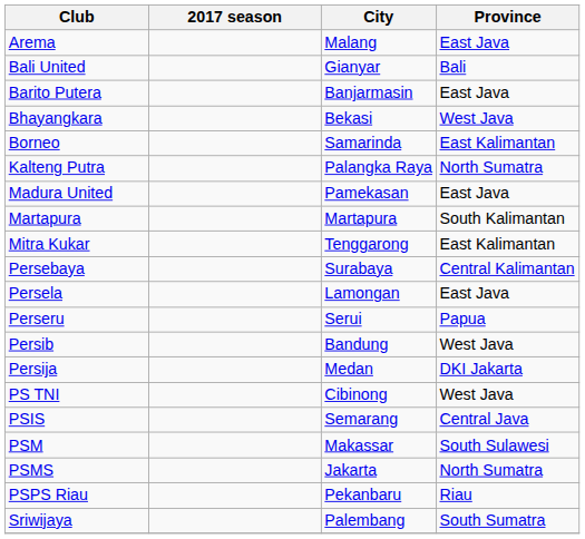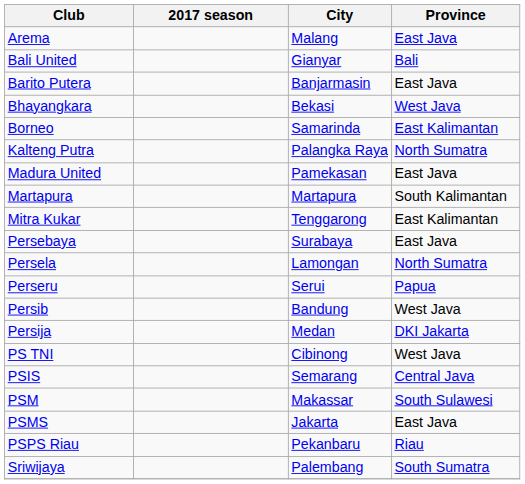 <table class="wikitable sortable">
 <tr>
 <th style="width: 25%;">Club</th>
 <th style="width: 30%;">2017 season</th>
 <th style="width: 20%;">City</th>
 <th style="width: 25%;">Province</th>
 </tr>
 <tr>
 <td><a href='#'>Arema</a></td>
 <td></td>
 <td><a href='#'>Malang</a></td>
 <td><a href='#'>East Java</a></td>
 </tr>
 <tr>
 <td><a href='#'>Bali United</a></td>
 <td></td>
 <td><a href='#'>Gianyar</a></td>
 <td><a href='#'>Bali</a></td>
 </tr>
 <tr>
 <td><a href='#'>Barito Putera</a></td>
 <td></td>
 <td><a href='#'>Banjarmasin</a></td>
 <td>East Java</td>
 </tr>
 <tr>
 <td><a href='#'>Bhayangkara</a></td>
 <td></td>
 <td><a href='#'>Bekasi</a></td>
 <td><a href='#'>West Java</a></td>
 </tr>
 <tr>
 <td><a href='#'>Borneo</a></td>
 <td></td>
 <td><a href='#'>Samarinda</a></td>
 <td><a href='#'>East Kalimantan</a></td>
 </tr>
 <tr>
 <td><a href='#'>Kalteng Putra</a></td>
 <td></td>
 <td><a href='#'>Palangka Raya</a></td>
 <td><a href='#'>North Sumatra</a></td>
 </tr>
 <tr>
 <td><a href='#'>Madura United</a></td>
 <td></td>
 <td><a href='#'>Pamekasan</a></td>
 <td>East Java</td>
 </tr>
 <tr>
 <td><a href='#'>Martapura</a></td>
 <td></td>
 <td><a href='#'>Martapura</a></td>
 <td>South Kalimantan</td>
 </tr>
 <tr>
 <td><a href='#'>Mitra Kukar</a></td>
 <td></td>
 <td><a href='#'>Tenggarong</a></td>
 <td>East Kalimantan</td>
 </tr>
 <tr>
 <td><a href='#'>Persebaya</a></td>
 <td></td>
 <td><a href='#'>Surabaya</a></td>
-<td><a href='#'>Central Kalimantan</a></td>
+<td>East Java</td>
 </tr>
 <tr>
 <td><a href='#'>Persela</a></td>
 <td></td>
 <td><a href='#'>Lamongan</a></td>
-<td>East Java</td>
+<td><a href='#'>North Sumatra</a></td>
 </tr>
 <tr>
 <td><a href='#'>Perseru</a></td>
 <td></td>
 <td><a href='#'>Serui</a></td>
 <td><a href='#'>Papua</a></td>
 </tr>
 <tr>
 <td><a href='#'>Persib</a></td>
 <td></td>
 <td><a href='#'>Bandung</a></td>
 <td>West Java</td>
 </tr>
 <tr>
 <td><a href='#'>Persija</a></td>
 <td></td>
 <td><a href='#'>Medan</a></td>
 <td><a href='#'>DKI Jakarta</a></td>
 </tr>
 <tr>
 <td><a href='#'>PS TNI</a></td>
 <td></td>
 <td><a href='#'>Cibinong</a></td>
 <td>West Java</td>
 </tr>
 <tr>
 <td><a href='#'>PSIS</a></td>
 <td></td>
 <td><a href='#'>Semarang</a></td>
 <td><a href='#'>Central Java</a></td>
 </tr>
 <tr>
 <td><a href='#'>PSM</a></td>
 <td></td>
 <td><a href='#'>Makassar</a></td>
 <td><a href='#'>South Sulawesi</a></td>
 </tr>
 <tr>
 <td><a href='#'>PSMS</a></td>
 <td></td>
 <td><a href='#'>Jakarta</a></td>
-<td><a href='#'>North Sumatra</a></td>
+<td>East Java</td>
 </tr>
 <tr>
 <td><a href='#'>PSPS Riau</a></td>
 <td></td>
 <td><a href='#'>Pekanbaru</a></td>
 <td><a href='#'>Riau</a></td>
 </tr>
 <tr>
 <td><a href='#'>Sriwijaya</a></td>
 <td></td>
 <td><a href='#'>Palembang</a></td>
 <td><a href='#'>South Sumatra</a></td>
 </tr>
 <tr>
 </tr>
 </table>
